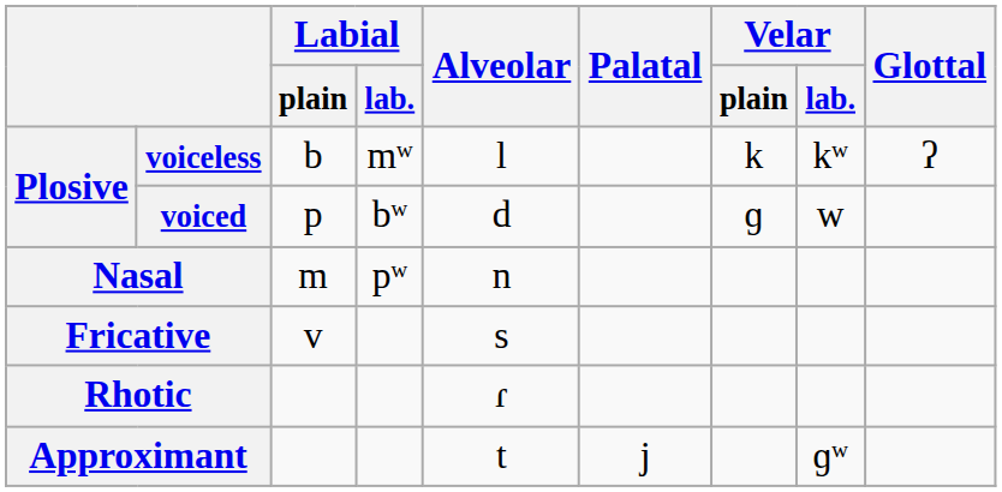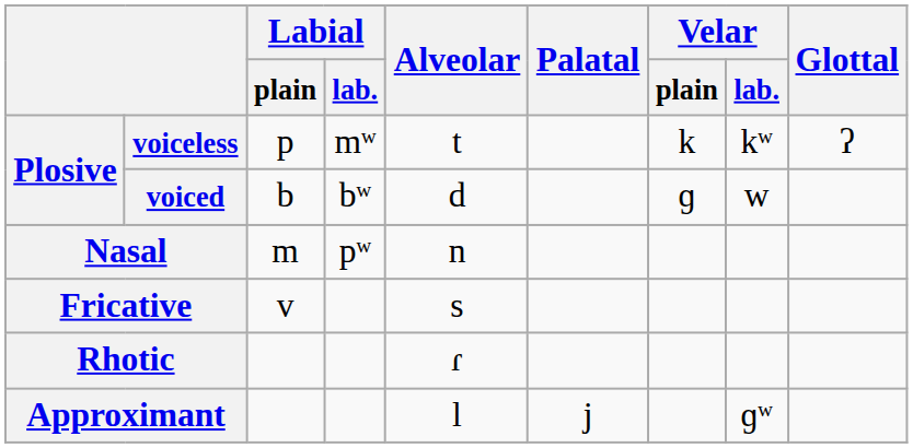 <table class="wikitable" style="text-align:center">
 <tr>
 <th colspan="2" rowspan="2"></th>
 <th colspan="2"><a href='#'>Labial</a></th>
 <th rowspan="2"><a href='#'>Alveolar</a></th>
 <th rowspan="2"><a href='#'>Palatal</a></th>
 <th colspan="2"><a href='#'>Velar</a></th>
 <th rowspan="2"><a href='#'>Glottal</a></th>
 </tr>
 <tr>
 <th><small>plain</small></th>
 <th><small><a href='#'>lab.</a></small></th>
 <th><small>plain</small></th>
 <th><small><a href='#'>lab.</a></small></th>
 </tr>
 <tr>
 <th rowspan="2"><a href='#'>Plosive</a></th>
 <th><a href='#'><small>voiceless</small></a></th>
-<td>b</td>
+<td>p</td>
 <td>mʷ</td>
-<td>l</td>
+<td>t</td>
 <td></td>
 <td>k</td>
 <td>kʷ</td>
 <td>ʔ</td>
 </tr>
 <tr>
 <th><a href='#'><small>voiced</small></a></th>
-<td>p</td>
+<td>b</td>
 <td>bʷ</td>
 <td>d</td>
 <td></td>
 <td>ɡ</td>
 <td>w</td>
 <td></td>
 </tr>
 <tr>
 <th colspan="2"><a href='#'>Nasal</a></th>
 <td>m</td>
 <td>pʷ</td>
 <td>n</td>
 <td></td>
 <td></td>
 <td></td>
 <td></td>
 </tr>
 <tr>
 <th colspan="2"><a href='#'>Fricative</a></th>
 <td>v</td>
 <td></td>
 <td>s</td>
 <td></td>
 <td></td>
 <td></td>
 <td></td>
 </tr>
 <tr>
 <th colspan="2"><a href='#'>Rhotic</a></th>
 <td></td>
 <td></td>
 <td>ɾ</td>
 <td></td>
 <td></td>
 <td></td>
 <td></td>
 </tr>
 <tr>
 <th colspan="2"><a href='#'>Approximant</a></th>
 <td></td>
 <td></td>
-<td>t</td>
+<td>l</td>
 <td>j</td>
 <td></td>
 <td>ɡʷ</td>
 <td></td>
 </tr>
 </table>
